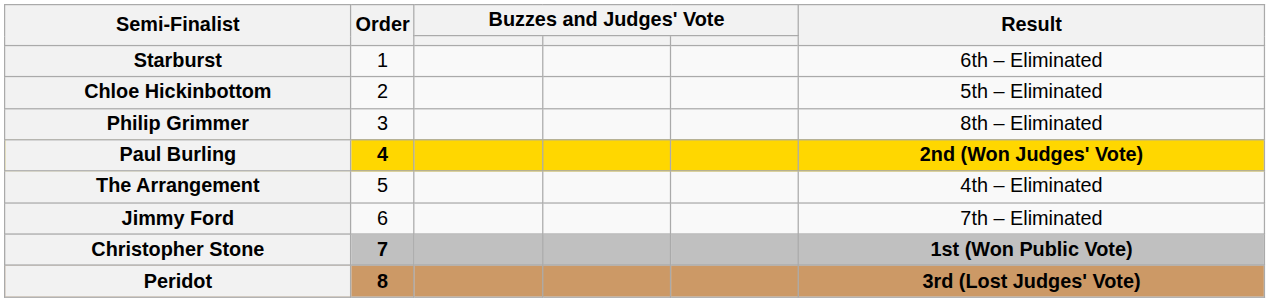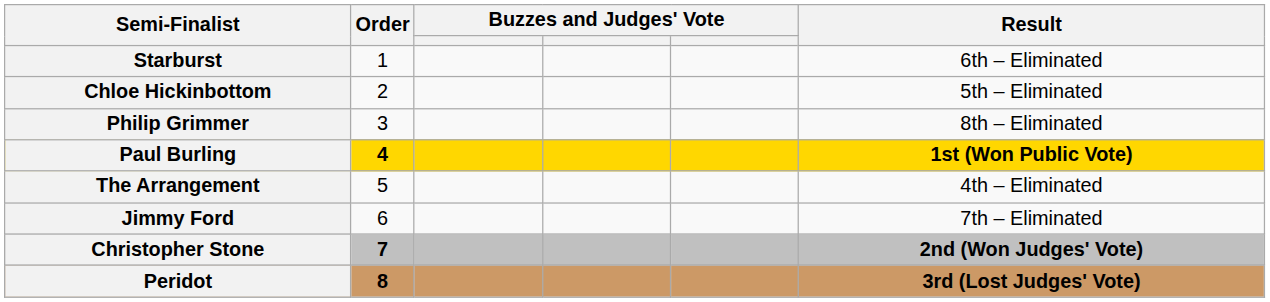 <table class="wikitable plainrowheaders sortable" style="text-align:center;">
 <tr>
 <th scope="col" rowspan=2 class="unsortable" style="width:17em;">Semi-Finalist</th>
 <th scope="col" rowspan=2 style="width:1em;">Order</th>
 <th scope="col" colspan=3 class="unsortable" style="width:18em;">Buzzes and Judges' Vote</th>
 <th scope="col" rowspan=2 style="width:23em;">Result</th>
 </tr>
 <tr>
 <th scope="col" class="unsortable" style="width:6em;"></th>
 <th scope="col" class="unsortable" style="width:6em;"></th>
 <th scope="col" class="unsortable" style="width:6em;"></th>
 </tr>
 <tr>
 <th scope="row">Starburst</th>
 <td>1</td>
 <td style="text-align:center;"></td>
 <td style="text-align:center;"></td>
 <td style="text-align:center;"></td>
 <td>6th – Eliminated</td>
 </tr>
 <tr>
 <th scope="row">Chloe Hickinbottom</th>
 <td>2</td>
 <td style="text-align:center;"></td>
 <td style="text-align:center;"></td>
 <td style="text-align:center;"></td>
 <td>5th – Eliminated</td>
 </tr>
 <tr>
 <th scope="row">Philip Grimmer</th>
 <td>3</td>
 <td style="text-align:center;"></td>
 <td style="text-align:center;"></td>
 <td style="text-align:center;"></td>
 <td>8th – Eliminated</td>
 </tr>
 <tr bgcolor=gold>
 <th scope="row"><strong>Paul Burling</strong></th>
 <td><strong>4</strong></td>
 <td style="text-align:center;"></td>
 <td style="text-align:center;"></td>
 <td style="text-align:center;"></td>
-<td><strong>2nd (Won Judges' Vote)</strong></td>
+<td><strong>1st (Won Public Vote)</strong></td>
 </tr>
 <tr>
 <th scope="row">The Arrangement</th>
 <td>5</td>
 <td style="text-align:center;"></td>
 <td style="text-align:center;"></td>
 <td style="text-align:center;"></td>
 <td>4th – Eliminated</td>
 </tr>
 <tr>
 <th scope="row">Jimmy Ford</th>
 <td>6</td>
 <td style="text-align:center;"></td>
 <td style="text-align:center;"></td>
 <td style="text-align:center;"></td>
 <td>7th – Eliminated</td>
 </tr>
 <tr bgcolor=silver>
 <th scope="row"><strong>Christopher Stone</strong></th>
 <td><strong>7</strong></td>
 <td style="text-align:center;"></td>
 <td style="text-align:center;"></td>
 <td style="text-align:center;"></td>
-<td><strong>1st (Won Public Vote)</strong></td>
+<td><strong>2nd (Won Judges' Vote)</strong></td>
 </tr>
 <tr bgcolor=#c96>
 <th scope="row"><strong>Peridot</strong></th>
 <td><strong>8</strong></td>
 <td style="text-align:center;"></td>
 <td style="text-align:center;"></td>
 <td style="text-align:center;"></td>
 <td><strong>3rd (Lost Judges' Vote)</strong></td>
 </tr>
 </table>
